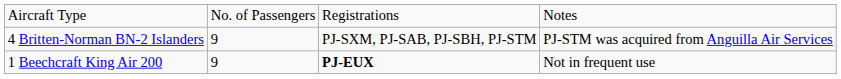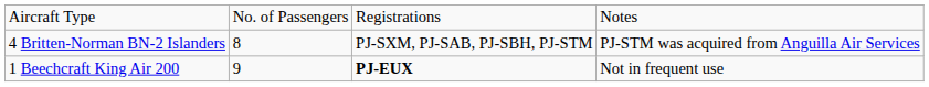 <table class="wikitable">
 <tr>
 <td>Aircraft Type</td>
 <td>No. of Passengers</td>
 <td>Registrations</td>
 <td>Notes</td>
 </tr>
 <tr>
 <td>4 <a href='#'>Britten-Norman BN-2 Islanders</a></td>
-<td>9</td>
+<td>8</td>
 <td>PJ-SXM, PJ-SAB, PJ-SBH, PJ-STM</td>
 <td>PJ-STM was acquired from <a href='#'>Anguilla Air Services</a></td>
 </tr>
 <tr>
 <td>1 <a href='#'>Beechcraft King Air 200</a></td>
 <td>9</td>
 <td><strong>PJ-EUX</strong></td>
 <td>Not in frequent use</td>
 </tr>
 </table>
